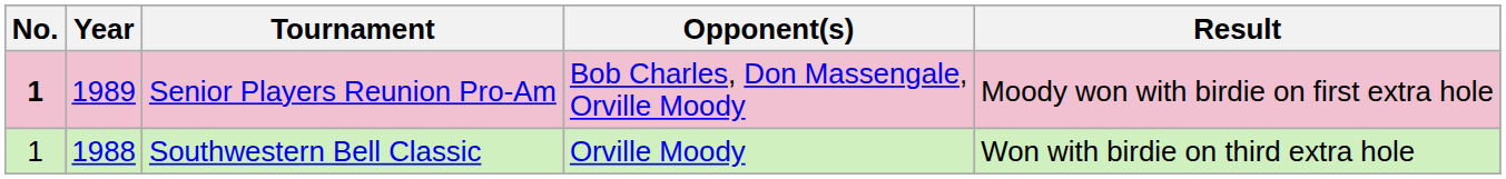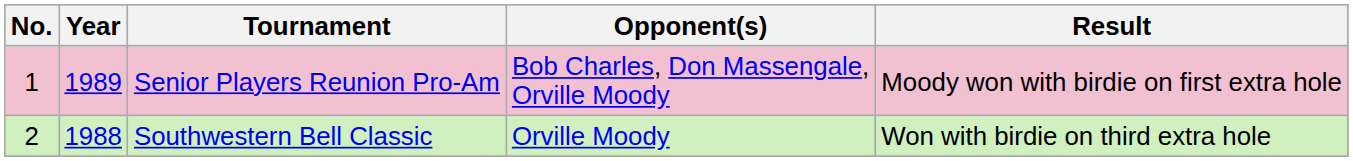 <table class="wikitable" style="font-size:95%;">
 <tr>
 <th>No.</th>
 <th>Year</th>
 <th>Tournament</th>
 <th>Opponent(s)</th>
 <th>Result</th>
 </tr>
 <tr style="background:#F2C1D1;">
-<td align=center><strong>1</strong></td>
+<td align=center>1</td>
 <td><a href='#'>1989</a></td>
 <td><a href='#'>Senior Players Reunion Pro-Am</a></td>
 <td> <a href='#'>Bob Charles</a>,  <a href='#'>Don Massengale</a>,<br> <a href='#'>Orville Moody</a></td>
 <td>Moody won with birdie on first extra hole</td>
 </tr>
 <tr style="background:#D0F0C0;">
-<td align=center>1</td>
+<td align=center>2</td>
 <td><a href='#'>1988</a></td>
 <td><a href='#'>Southwestern Bell Classic</a></td>
 <td> <a href='#'>Orville Moody</a></td>
 <td>Won with birdie on third extra hole</td>
 </tr>
 </table>
